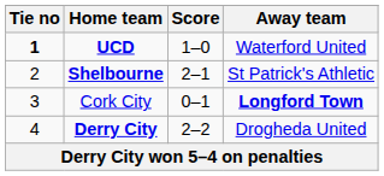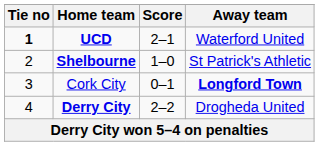 <table class="wikitable" style="text-align: center">
 <tr>
 </tr>
 <tr>
 <th>Tie no</th>
 <th>Home team</th>
 <th>Score</th>
 <th>Away team</th>
 </tr>
 <tr>
 <td><strong>1</strong></td>
 <td><strong><a href='#'>UCD</a></strong></td>
-<td>1–0</td>
+<td>2–1</td>
 <td><a href='#'>Waterford United</a></td>
 </tr>
 <tr>
 <td>2</td>
 <td><strong><a href='#'>Shelbourne</a></strong></td>
-<td>2–1</td>
+<td>1–0</td>
 <td><a href='#'>St Patrick's Athletic</a></td>
 </tr>
 <tr>
 <td>3</td>
 <td><a href='#'>Cork City</a></td>
 <td>0–1</td>
 <td><strong><a href='#'>Longford Town</a></strong></td>
 </tr>
 <tr>
 <td>4</td>
 <td><strong><a href='#'>Derry City</a></strong></td>
 <td>2–2</td>
 <td><a href='#'>Drogheda United</a></td>
 </tr>
 <tr>
 <th colspan=4>Derry City won 5–4 on penalties</th>
 </tr>
 </table>
